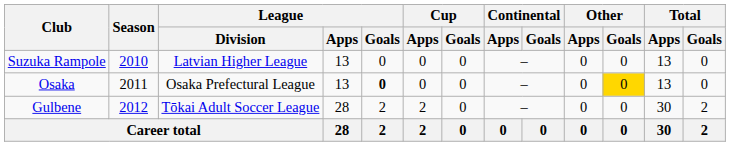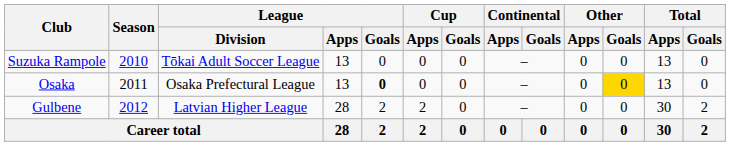 <table class="wikitable" style="text-align: center">
 <tr>
 <th rowspan="2">Club</th>
 <th rowspan="2">Season</th>
 <th colspan="3">League</th>
 <th colspan="2">Cup</th>
 <th colspan="2">Continental</th>
 <th colspan="2">Other</th>
 <th colspan="2">Total</th>
 </tr>
 <tr>
 <th>Division</th>
 <th>Apps</th>
 <th>Goals</th>
 <th>Apps</th>
 <th>Goals</th>
 <th>Apps</th>
 <th>Goals</th>
 <th>Apps</th>
 <th>Goals</th>
 <th>Apps</th>
 <th>Goals</th>
 </tr>
 <tr>
 <td><a href='#'>Suzuka Rampole</a></td>
 <td><a href='#'>2010</a></td>
-<td><a href='#'>Latvian Higher League</a></td>
+<td><a href='#'>Tōkai Adult Soccer League</a></td>
 <td>13</td>
 <td>0</td>
 <td>0</td>
 <td>0</td>
 <td colspan="2">–</td>
 <td>0</td>
 <td>0</td>
 <td>13</td>
 <td>0</td>
 </tr>
 <tr>
 <td><a href='#'>Osaka</a></td>
 <td>2011</td>
 <td>Osaka Prefectural League</td>
 <td>13</td>
 <td><strong>0</strong></td>
 <td>0</td>
 <td>0</td>
 <td colspan="2">–</td>
 <td>0</td>
 <td style="background: gold;">0</td>
 <td>13</td>
 <td>0</td>
 </tr>
 <tr>
 <td><a href='#'>Gulbene</a></td>
 <td><a href='#'>2012</a></td>
-<td><a href='#'>Tōkai Adult Soccer League</a></td>
+<td><a href='#'>Latvian Higher League</a></td>
 <td>28</td>
 <td>2</td>
 <td>2</td>
 <td>0</td>
 <td colspan="2">–</td>
 <td>0</td>
 <td>0</td>
 <td>30</td>
 <td>2</td>
 </tr>
 <tr>
 <th colspan=3>Career total</th>
 <th>28</th>
 <th>2</th>
 <th>2</th>
 <th>0</th>
 <th>0</th>
 <th>0</th>
 <th>0</th>
 <th>0</th>
 <th>30</th>
 <th>2</th>
 </tr>
 </table>
